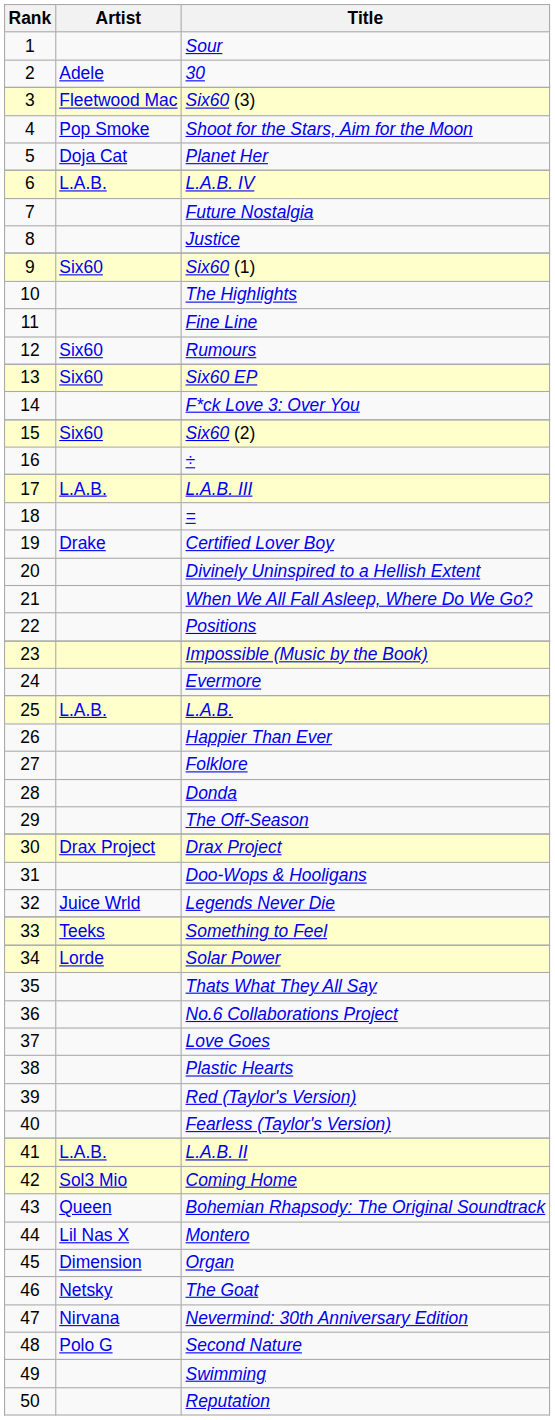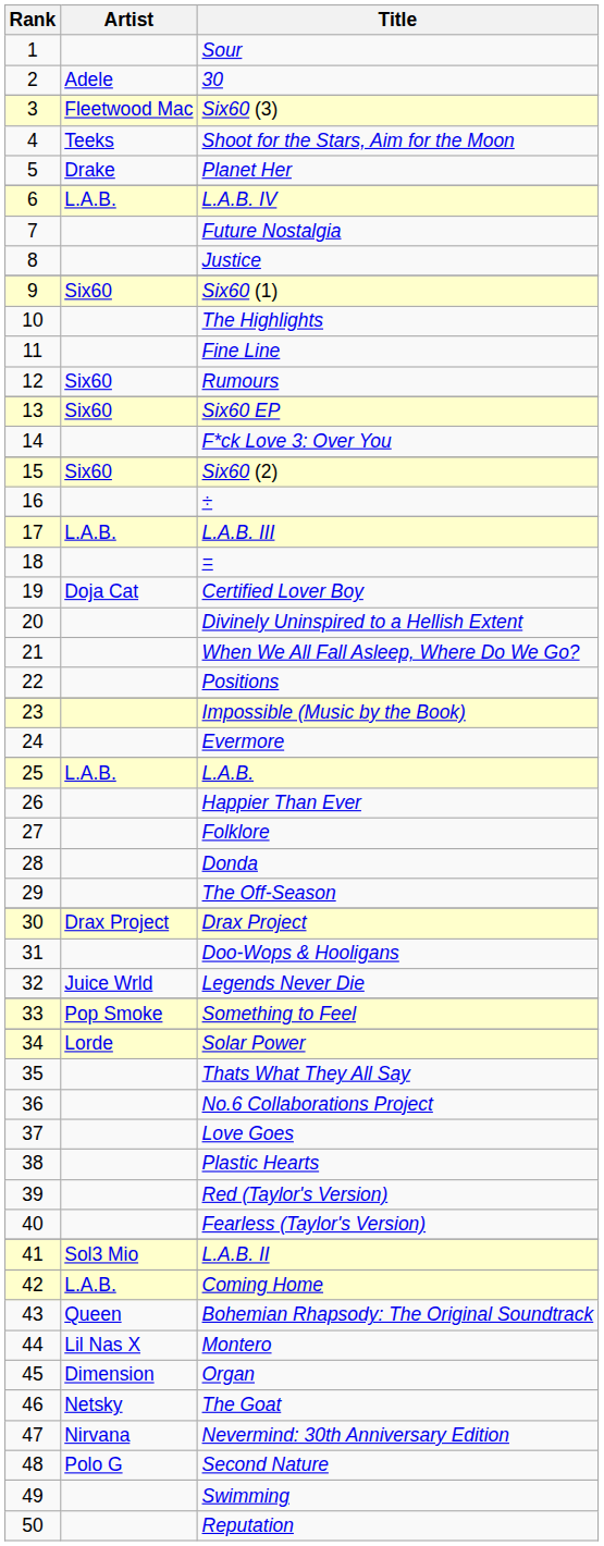 <table class="wikitable sortable">
 <tr>
 <th>Rank</th>
 <th>Artist</th>
 <th>Title</th>
 </tr>
 <tr>
 <td align="center">1</td>
 <td></td>
 <td><em><a href='#'>Sour</a></em></td>
 </tr>
 <tr>
 <td align="center">2</td>
 <td><a href='#'>Adele</a></td>
 <td><em><a href='#'>30</a></em></td>
 </tr>
 <tr>
 </tr>
 <tr bgcolor="#FFFFCC">
 <td align="center">3</td>
 <td><a href='#'>Fleetwood Mac</a></td>
 <td><em><a href='#'>Six60</a></em> (3)</td>
 </tr>
 <tr>
 <td align="center">4</td>
-<td><a href='#'>Pop Smoke</a></td>
+<td><a href='#'>Teeks</a></td>
 <td><em><a href='#'>Shoot for the Stars, Aim for the Moon</a></em></td>
 </tr>
 <tr>
 <td align="center">5</td>
-<td><a href='#'>Doja Cat</a></td>
+<td><a href='#'>Drake</a></td>
 <td><em><a href='#'>Planet Her</a></em></td>
 </tr>
 <tr>
 </tr>
 <tr bgcolor="#FFFFCC">
 <td align="center">6</td>
 <td><a href='#'>L.A.B.</a></td>
 <td><em><a href='#'>L.A.B. IV</a></em></td>
 </tr>
 <tr>
 <td align="center">7</td>
 <td></td>
 <td><em><a href='#'>Future Nostalgia</a></em></td>
 </tr>
 <tr>
 <td align="center">8</td>
 <td></td>
 <td><em><a href='#'>Justice</a></em></td>
 </tr>
 <tr>
 </tr>
 <tr bgcolor="#FFFFCC">
 <td align="center">9</td>
 <td><a href='#'>Six60</a></td>
 <td><em><a href='#'>Six60</a></em> (1)</td>
 </tr>
 <tr>
 <td align="center">10</td>
 <td></td>
 <td><em><a href='#'>The Highlights</a></em></td>
 </tr>
 <tr>
 <td align="center">11</td>
 <td></td>
 <td><em><a href='#'>Fine Line</a></em></td>
 </tr>
 <tr>
 <td align="center">12</td>
 <td><a href='#'>Six60</a></td>
 <td><em><a href='#'>Rumours</a></em></td>
 </tr>
 <tr>
 </tr>
 <tr bgcolor="#FFFFCC">
 <td align="center">13</td>
 <td><a href='#'>Six60</a></td>
 <td><em><a href='#'>Six60 EP</a></em></td>
 </tr>
 <tr>
 <td align="center">14</td>
 <td></td>
 <td><em><a href='#'>F*ck Love 3: Over You</a></em></td>
 </tr>
 <tr>
 </tr>
 <tr bgcolor="#FFFFCC">
 <td align="center">15</td>
 <td><a href='#'>Six60</a></td>
 <td><em><a href='#'>Six60</a></em> (2)</td>
 </tr>
 <tr>
 <td align="center">16</td>
 <td></td>
 <td><em><a href='#'>÷</a></em></td>
 </tr>
 <tr>
 </tr>
 <tr bgcolor="#FFFFCC">
 <td align="center">17</td>
 <td><a href='#'>L.A.B.</a></td>
 <td><em><a href='#'>L.A.B. III</a></em></td>
 </tr>
 <tr>
 <td align="center">18</td>
 <td></td>
 <td><em><a href='#'>=</a></em></td>
 </tr>
 <tr>
 <td align="center">19</td>
-<td><a href='#'>Drake</a></td>
+<td><a href='#'>Doja Cat</a></td>
 <td><em><a href='#'>Certified Lover Boy</a></em></td>
 </tr>
 <tr>
 <td align="center">20</td>
 <td></td>
 <td><em><a href='#'>Divinely Uninspired to a Hellish Extent</a></em></td>
 </tr>
 <tr>
 <td align="center">21</td>
 <td></td>
 <td><em><a href='#'>When We All Fall Asleep, Where Do We Go?</a></em></td>
 </tr>
 <tr>
 <td align="center">22</td>
 <td></td>
 <td><em><a href='#'>Positions</a></em></td>
 </tr>
 <tr>
 </tr>
 <tr bgcolor="#FFFFCC">
 <td align="center">23</td>
 <td></td>
 <td><em><a href='#'>Impossible (Music by the Book)</a></em></td>
 </tr>
 <tr>
 <td align="center">24</td>
 <td></td>
 <td><em><a href='#'>Evermore</a></em></td>
 </tr>
 <tr>
 </tr>
 <tr bgcolor="#FFFFCC">
 <td align="center">25</td>
 <td><a href='#'>L.A.B.</a></td>
 <td><em><a href='#'>L.A.B.</a></em></td>
 </tr>
 <tr>
 <td align="center">26</td>
 <td></td>
 <td><em><a href='#'>Happier Than Ever</a></em></td>
 </tr>
 <tr>
 <td align="center">27</td>
 <td></td>
 <td><em><a href='#'>Folklore</a></em></td>
 </tr>
 <tr>
 <td align="center">28</td>
 <td></td>
 <td><em><a href='#'>Donda</a></em></td>
 </tr>
 <tr>
 <td align="center">29</td>
 <td></td>
 <td><em><a href='#'>The Off-Season</a></em></td>
 </tr>
 <tr>
 </tr>
 <tr bgcolor="#FFFFCC">
 <td align="center">30</td>
 <td><a href='#'>Drax Project</a></td>
 <td><em><a href='#'>Drax Project</a></em></td>
 </tr>
 <tr>
 <td align="center">31</td>
 <td></td>
 <td><em><a href='#'>Doo-Wops & Hooligans</a></em></td>
 </tr>
 <tr>
 <td align="center">32</td>
 <td><a href='#'>Juice Wrld</a></td>
 <td><em><a href='#'>Legends Never Die</a></em></td>
 </tr>
 <tr>
 </tr>
 <tr bgcolor="#FFFFCC">
 <td align="center">33</td>
-<td><a href='#'>Teeks</a></td>
+<td><a href='#'>Pop Smoke</a></td>
 <td><em><a href='#'>Something to Feel</a></em></td>
 </tr>
 <tr>
 </tr>
 <tr bgcolor="#FFFFCC">
 <td align="center">34</td>
 <td><a href='#'>Lorde</a></td>
 <td><em><a href='#'>Solar Power</a></em></td>
 </tr>
 <tr>
 <td align="center">35</td>
 <td></td>
 <td><em><a href='#'>Thats What They All Say</a></em></td>
 </tr>
 <tr>
 <td align="center">36</td>
 <td></td>
 <td><em><a href='#'>No.6 Collaborations Project</a></em></td>
 </tr>
 <tr>
 <td align="center">37</td>
 <td></td>
 <td><em><a href='#'>Love Goes</a></em></td>
 </tr>
 <tr>
 <td align="center">38</td>
 <td></td>
 <td><em><a href='#'>Plastic Hearts</a></em></td>
 </tr>
 <tr>
 <td align="center">39</td>
 <td></td>
 <td><em><a href='#'>Red (Taylor's Version)</a></em></td>
 </tr>
 <tr>
 <td align="center">40</td>
 <td></td>
 <td><em><a href='#'>Fearless (Taylor's Version)</a></em></td>
 </tr>
 <tr>
 </tr>
 <tr bgcolor="#FFFFCC">
 <td align="center">41</td>
-<td><a href='#'>L.A.B.</a></td>
+<td><a href='#'>Sol3 Mio</a></td>
 <td><em><a href='#'>L.A.B. II</a></em></td>
 </tr>
 <tr>
 </tr>
 <tr bgcolor="#FFFFCC">
 <td align="center">42</td>
-<td><a href='#'>Sol3 Mio</a></td>
+<td><a href='#'>L.A.B.</a></td>
 <td><em><a href='#'>Coming Home</a></em></td>
 </tr>
 <tr>
 <td align="center">43</td>
 <td><a href='#'>Queen</a></td>
 <td><em><a href='#'>Bohemian Rhapsody: The Original Soundtrack</a></em></td>
 </tr>
 <tr>
 <td align="center">44</td>
 <td><a href='#'>Lil Nas X</a></td>
 <td><em><a href='#'>Montero</a></em></td>
 </tr>
 <tr>
 <td align="center">45</td>
 <td><a href='#'>Dimension</a></td>
 <td><em><a href='#'>Organ</a></em></td>
 </tr>
 <tr>
 <td align="center">46</td>
 <td><a href='#'>Netsky</a></td>
 <td><em><a href='#'>The Goat</a></em></td>
 </tr>
 <tr>
 <td align="center">47</td>
 <td><a href='#'>Nirvana</a></td>
 <td><em><a href='#'>Nevermind: 30th Anniversary Edition</a></em></td>
 </tr>
 <tr>
 <td align="center">48</td>
 <td><a href='#'>Polo G</a></td>
 <td><em><a href='#'>Second Nature</a></em></td>
 </tr>
 <tr>
 <td align="center">49</td>
 <td></td>
 <td><em><a href='#'>Swimming</a></em></td>
 </tr>
 <tr>
 <td align="center">50</td>
 <td></td>
 <td><em><a href='#'>Reputation</a></em></td>
 </tr>
 </table>
